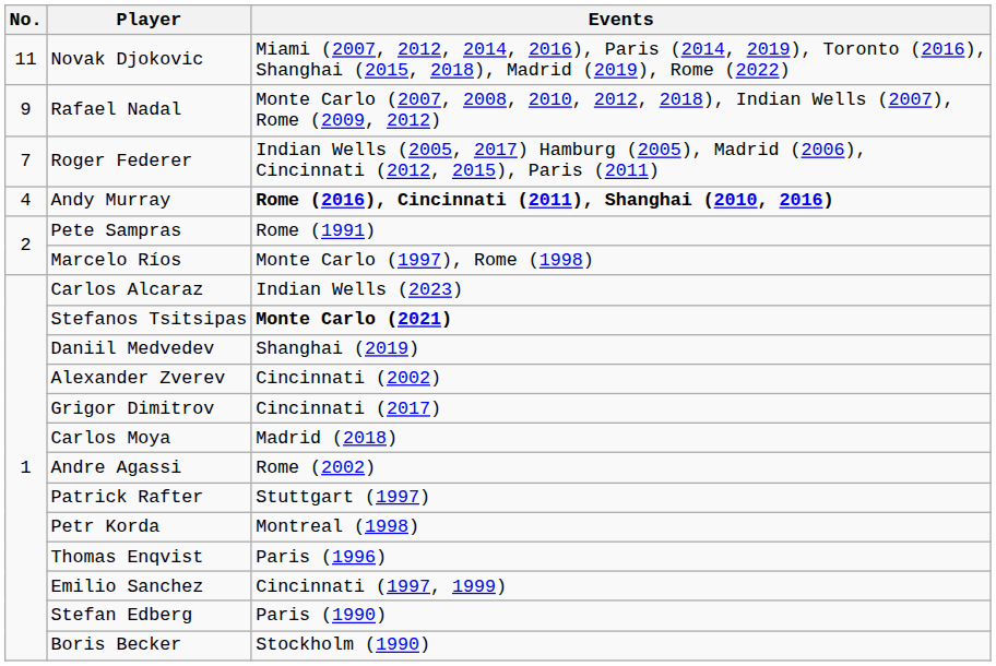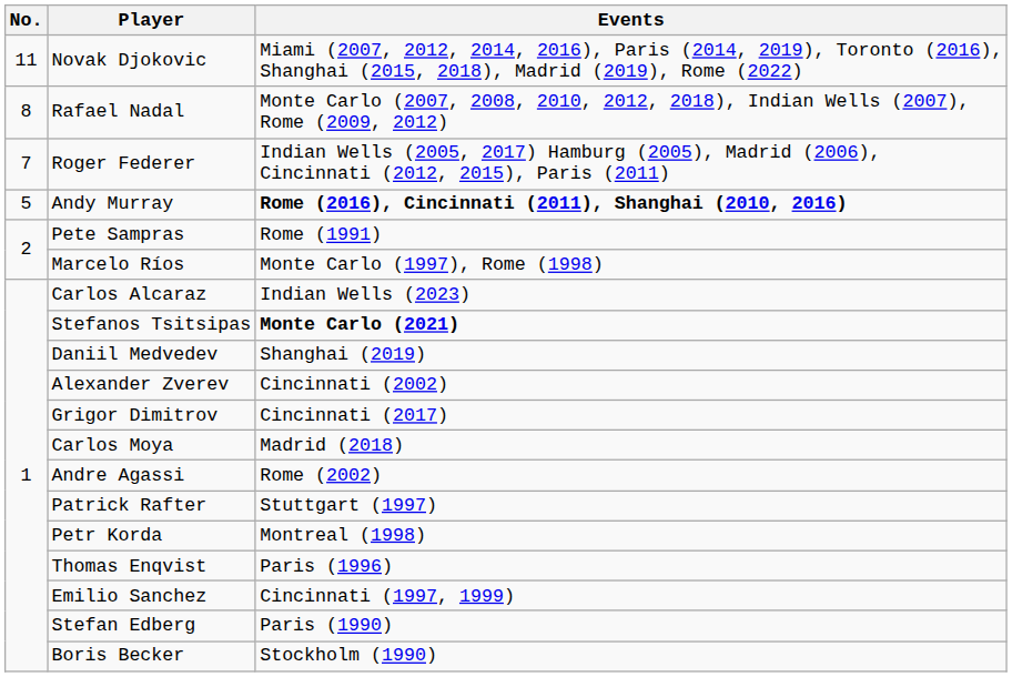 <table class="wikitable nowrap">
 <tr>
 <th scope="col" style="width:20">No.</th>
 <th scope="col">Player</th>
 <th scope="col">Events</th>
 </tr>
 <tr>
 <td style="text-align: center;">11</td>
 <td> Novak Djokovic</td>
 <td>Miami (<a href='#'>2007</a>, <a href='#'>2012</a>, <a href='#'>2014</a>, <a href='#'>2016</a>),  Paris (<a href='#'>2014</a>, <a href='#'>2019</a>), Toronto (<a href='#'>2016</a>), <br> Shanghai (<a href='#'>2015</a>, <a href='#'>2018</a>), Madrid (<a href='#'>2019</a>), Rome (<a href='#'>2022</a>)</td>
 </tr>
 <tr>
-<td style="text-align: center;">9</td>
+<td style="text-align: center;">8</td>
 <td> Rafael Nadal</td>
 <td>Monte Carlo (<a href='#'>2007</a>, <a href='#'>2008</a>, <a href='#'>2010</a>, <a href='#'>2012</a>, <a href='#'>2018</a>), Indian Wells (<a href='#'>2007</a>), <br> Rome (<a href='#'>2009</a>, <a href='#'>2012</a>)</td>
 </tr>
 <tr>
 <td style="text-align: center;">7</td>
 <td> Roger Federer</td>
 <td>Indian Wells (<a href='#'>2005</a>, <a href='#'>2017</a>) Hamburg (<a href='#'>2005</a>), Madrid (<a href='#'>2006</a>), <br> Cincinnati (<a href='#'>2012</a>, <a href='#'>2015</a>), Paris (<a href='#'>2011</a>)</td>
 </tr>
 <tr>
-<td style="text-align: center;">4</td>
+<td style="text-align: center;">5</td>
 <td> Andy Murray</td>
 <td><strong>Rome (<a href='#'>2016</a>), Cincinnati (<a href='#'>2011</a>), Shanghai (<a href='#'>2010</a>, <a href='#'>2016</a>)</strong></td>
 </tr>
 <tr>
 <td rowspan="2" style="text-align: center;">2</td>
 <td> Pete Sampras</td>
 <td>Rome (<a href='#'>1991</a>)</td>
 </tr>
 <tr>
 <td> Marcelo Ríos</td>
 <td>Monte Carlo (<a href='#'>1997</a>), Rome (<a href='#'>1998</a>)</td>
 </tr>
 <tr>
 <td rowspan="13" style="text-align: center;">1</td>
 <td> Carlos Alcaraz</td>
 <td>Indian Wells (<a href='#'>2023</a>)</td>
 </tr>
 <tr>
 <td> Stefanos Tsitsipas</td>
 <td><strong>Monte Carlo (<a href='#'>2021</a>)</strong></td>
 </tr>
 <tr>
 <td> Daniil Medvedev</td>
 <td>Shanghai (<a href='#'>2019</a>)</td>
 </tr>
 <tr>
 <td> Alexander Zverev</td>
 <td>Cincinnati (<a href='#'>2002</a>)</td>
 </tr>
 <tr>
 <td> Grigor Dimitrov</td>
 <td>Cincinnati (<a href='#'>2017</a>)</td>
 </tr>
 <tr>
 <td> Carlos Moya</td>
 <td>Madrid (<a href='#'>2018</a>)</td>
 </tr>
 <tr>
 <td> Andre Agassi</td>
 <td>Rome (<a href='#'>2002</a>)</td>
 </tr>
 <tr>
 <td> Patrick Rafter</td>
 <td>Stuttgart (<a href='#'>1997</a>)</td>
 </tr>
 <tr>
 <td> Petr Korda</td>
 <td>Montreal (<a href='#'>1998</a>)</td>
 </tr>
 <tr>
 <td> Thomas Enqvist</td>
 <td>Paris (<a href='#'>1996</a>)</td>
 </tr>
 <tr>
 <td> Emilio Sanchez</td>
 <td>Cincinnati (<a href='#'>1997</a>, <a href='#'>1999</a>)</td>
 </tr>
 <tr>
 <td> Stefan Edberg</td>
 <td>Paris (<a href='#'>1990</a>)</td>
 </tr>
 <tr>
 <td> Boris Becker</td>
 <td>Stockholm (<a href='#'>1990</a>)</td>
 </tr>
 </table>
